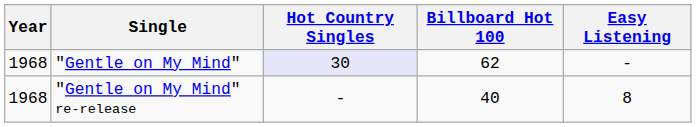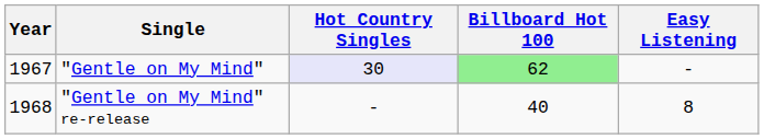 <table border=1 cellspacing=0 cellpadding=2 width="550px" class="wikitable">
 <tr>
 <th>Year</th>
 <th>Single</th>
 <th><a href='#'>Hot Country Singles</a></th>
 <th><a href='#'>Billboard Hot 100</a></th>
 <th><a href='#'>Easy Listening</a></th>
 </tr>
 <tr>
-<td align="center">1968</td>
+<td align="center">1967</td>
 <td align="left">"<a href='#'>Gentle on My Mind</a>"</td>
 <td align="center" style="background: lavender;">30</td>
-<td align="center">62</td>
+<td align="center" style="background: lightgreen;">62</td>
 <td align="center">-</td>
 </tr>
 <tr>
 <td align="center">1968</td>
 <td align="left">"<a href='#'>Gentle on My Mind</a>" <small>re-release</small></td>
 <td align="center">-</td>
 <td align="center">40</td>
 <td align="center">8</td>
 </tr>
 </table>
